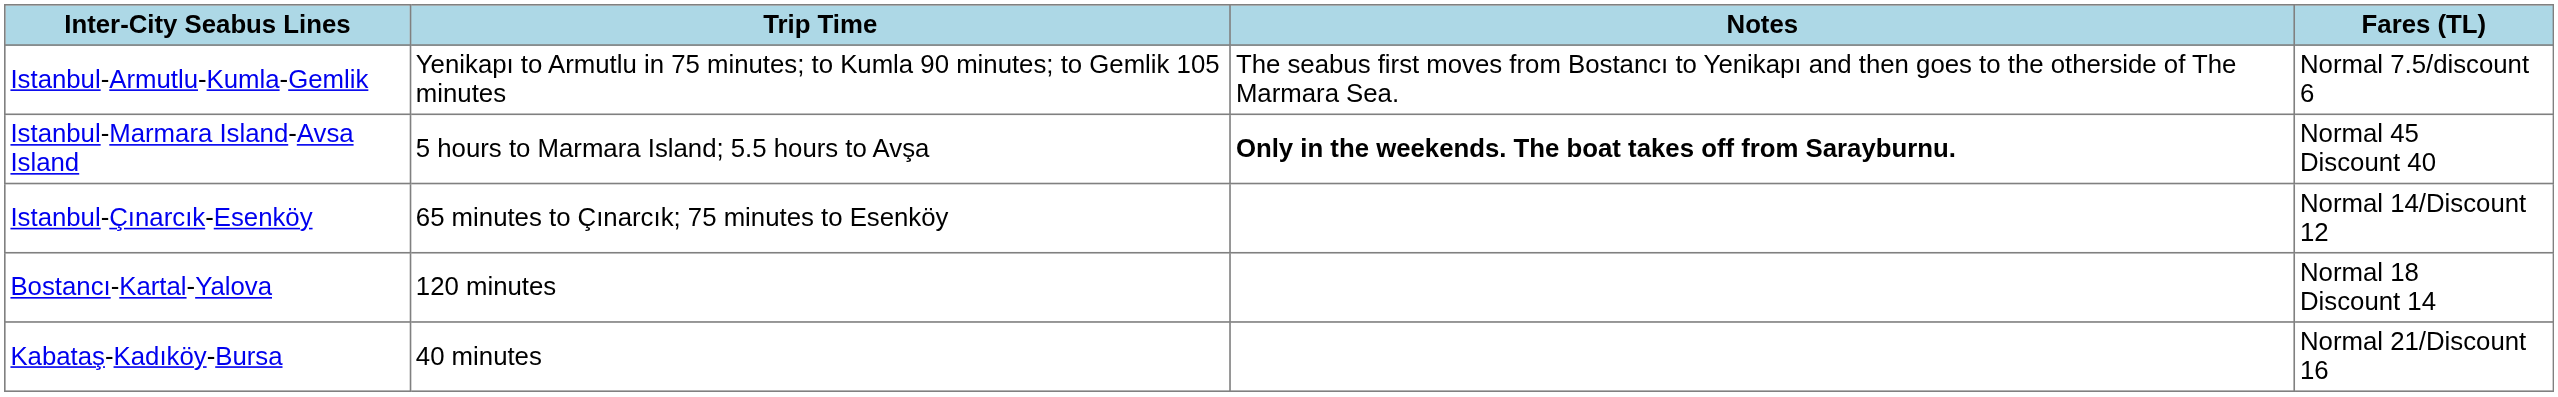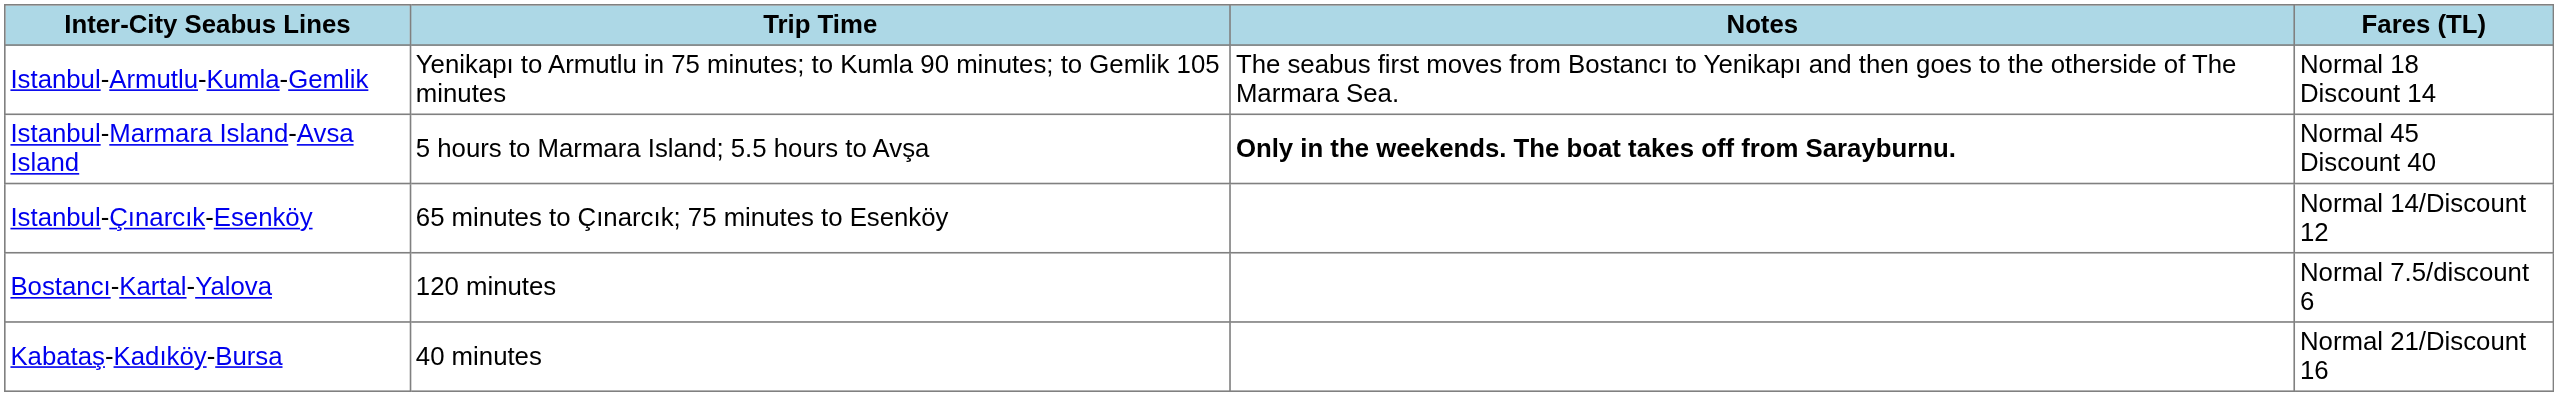 <table class="toccolours" border="1" cellpadding="3" style="border-collapse:collapse">
 <tr style="background:lightblue;">
 <th>Inter-City Seabus Lines</th>
 <th>Trip Time</th>
 <th>Notes</th>
 <th>Fares (TL)</th>
 </tr>
 <tr>
 <td><a href='#'>Istanbul</a>-<a href='#'>Armutlu</a>-<a href='#'>Kumla</a>-<a href='#'>Gemlik</a></td>
 <td>Yenikapı to Armutlu in 75 minutes; to Kumla 90 minutes; to Gemlik 105 minutes</td>
 <td>The seabus first moves from Bostancı to Yenikapı and then goes to the otherside of The Marmara Sea.</td>
-<td>Normal 7.5/discount 6</td>
+<td>Normal 18<br>Discount 14</td>
 </tr>
 <tr>
 <td><a href='#'>Istanbul</a>-<a href='#'>Marmara Island</a>-<a href='#'>Avsa Island</a></td>
 <td>5 hours to Marmara Island; 5.5 hours to Avşa</td>
 <td><strong>Only in the weekends. The boat takes off from Sarayburnu.</strong></td>
 <td>Normal 45<br>Discount 40</td>
 </tr>
 <tr>
 <td><a href='#'>Istanbul</a>-<a href='#'>Çınarcık</a>-<a href='#'>Esenköy</a></td>
 <td>65 minutes to Çınarcık; 75 minutes to Esenköy</td>
 <td></td>
 <td>Normal 14/Discount 12</td>
 </tr>
 <tr>
 <td><a href='#'>Bostancı</a>-<a href='#'>Kartal</a>-<a href='#'>Yalova</a></td>
 <td>120 minutes</td>
 <td></td>
-<td>Normal 18<br>Discount 14</td>
+<td>Normal 7.5/discount 6</td>
 </tr>
 <tr>
 <td><a href='#'>Kabataş</a>-<a href='#'>Kadıköy</a>-<a href='#'>Bursa</a></td>
 <td>40 minutes</td>
 <td></td>
 <td>Normal 21/Discount 16</td>
 </tr>
 </table>
